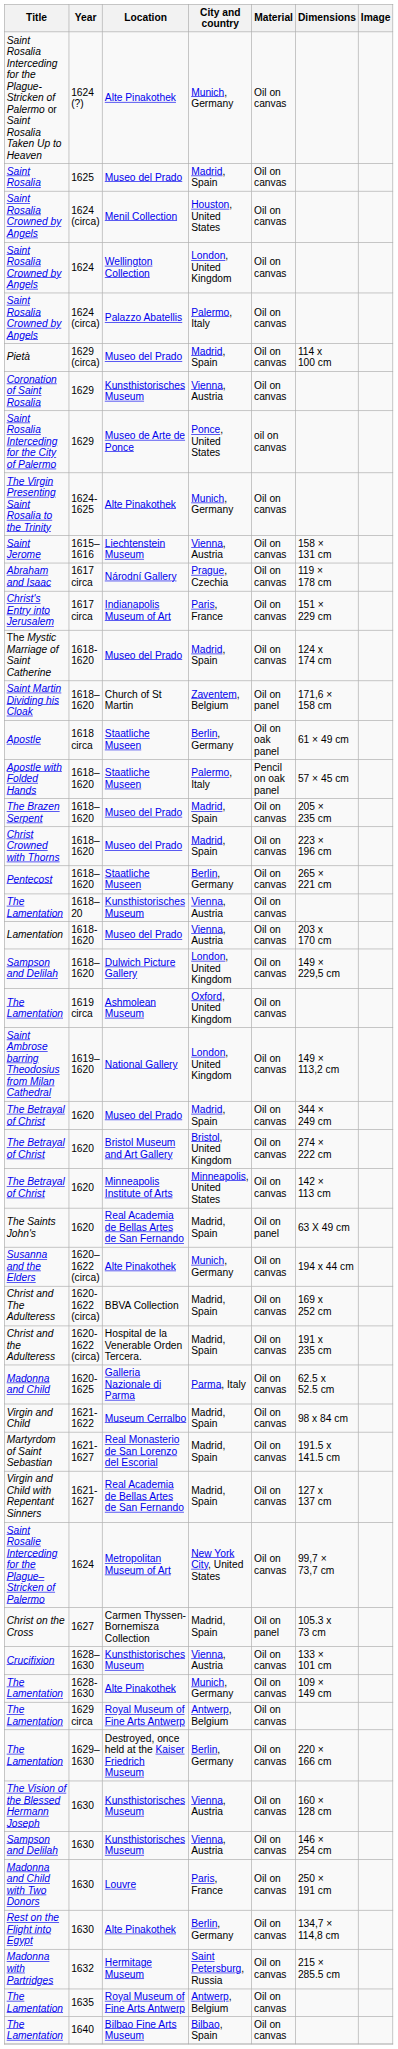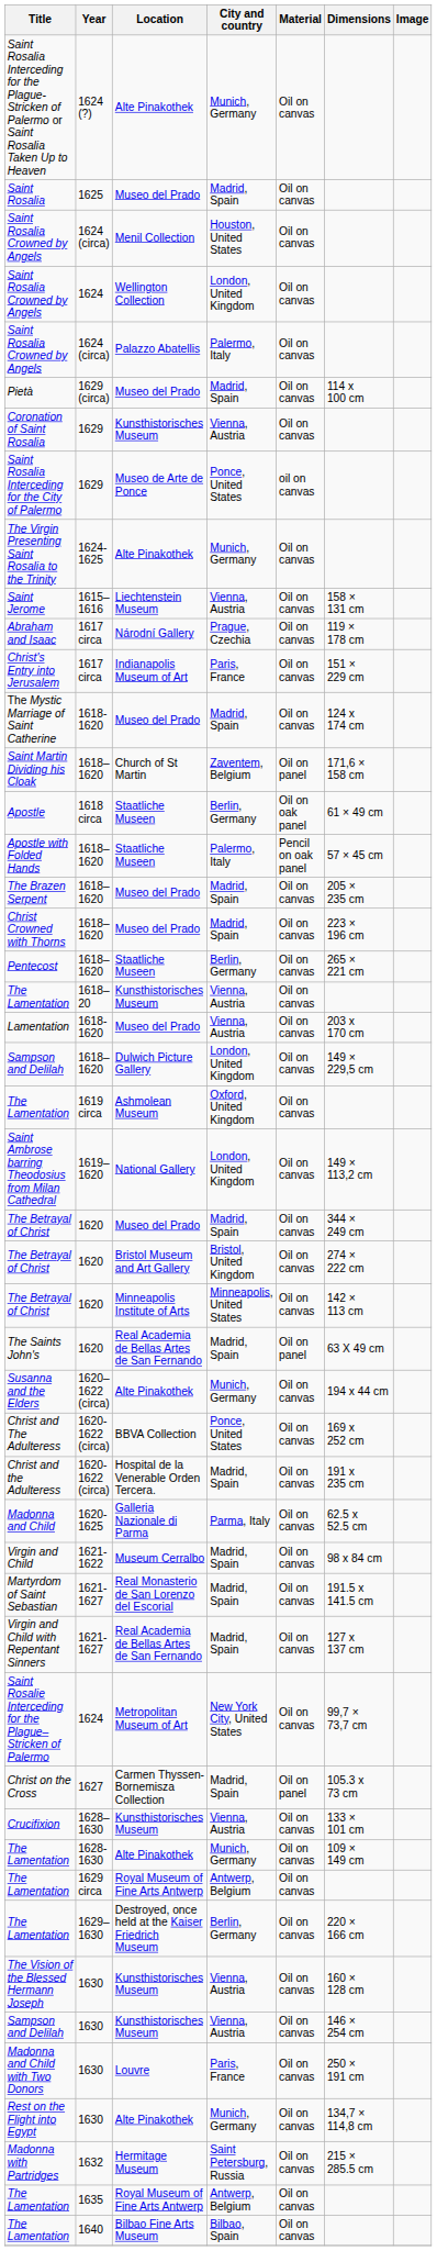 <table class="wikitable sortable">
 <tr>
 <th>Title</th>
 <th>Year</th>
 <th>Location</th>
 <th>City and country</th>
 <th>Material</th>
 <th>Dimensions</th>
 <th>Image</th>
 </tr>
 <tr>
 <td><em>Saint Rosalia Interceding for the Plague-Stricken of Palermo</em> or <em>Saint Rosalia Taken Up to Heaven</em></td>
 <td>1624 (?)</td>
 <td><a href='#'>Alte Pinakothek</a></td>
 <td><a href='#'>Munich</a>, Germany</td>
 <td>Oil on canvas</td>
 <td></td>
 <td></td>
 </tr>
 <tr>
 <td><em><a href='#'>Saint Rosalia</a></em></td>
 <td>1625</td>
 <td><a href='#'>Museo del Prado</a></td>
 <td><a href='#'>Madrid</a>, Spain</td>
 <td>Oil on canvas</td>
 <td></td>
 <td></td>
 </tr>
 <tr>
 <td><em><a href='#'>Saint Rosalia Crowned by Angels</a></em></td>
 <td>1624 (circa)</td>
 <td><a href='#'>Menil Collection</a></td>
 <td><a href='#'>Houston</a>, United States</td>
 <td>Oil on canvas</td>
 <td></td>
 <td></td>
 </tr>
 <tr>
 <td><em><a href='#'>Saint Rosalia Crowned by Angels</a></em></td>
 <td>1624</td>
 <td><a href='#'>Wellington Collection</a></td>
 <td><a href='#'>London</a>, United Kingdom</td>
 <td>Oil on canvas</td>
 <td></td>
 <td></td>
 </tr>
 <tr>
 <td><em><a href='#'>Saint Rosalia Crowned by Angels</a></em></td>
 <td>1624 (circa)</td>
 <td><a href='#'>Palazzo Abatellis</a></td>
 <td><a href='#'>Palermo</a>, Italy</td>
 <td>Oil on canvas</td>
 <td></td>
 <td></td>
 </tr>
 <tr>
 <td><em>Pietà</em></td>
 <td>1629 (circa)</td>
 <td><a href='#'>Museo del Prado</a></td>
 <td><a href='#'>Madrid</a>, Spain</td>
 <td>Oil on canvas</td>
 <td>114 x 100 cm</td>
 <td></td>
 </tr>
 <tr>
 <td><em><a href='#'>Coronation of Saint Rosalia</a></em></td>
 <td>1629</td>
 <td><a href='#'>Kunsthistorisches Museum</a></td>
 <td><a href='#'>Vienna</a>, Austria</td>
 <td>Oil on canvas</td>
 <td></td>
 <td></td>
 </tr>
 <tr>
 <td><em><a href='#'>Saint Rosalia Interceding for the City of Palermo</a></em></td>
 <td>1629</td>
 <td><a href='#'>Museo de Arte de Ponce</a></td>
 <td><a href='#'>Ponce</a>, United States</td>
 <td>oil on canvas</td>
 <td></td>
 <td></td>
 </tr>
 <tr>
 <td><em><a href='#'>The Virgin Presenting Saint Rosalia to the Trinity</a></em></td>
 <td>1624-1625</td>
 <td><a href='#'>Alte Pinakothek</a></td>
 <td><a href='#'>Munich</a>, Germany</td>
 <td>Oil on canvas</td>
 <td></td>
 <td></td>
 </tr>
 <tr>
 <td><em><a href='#'>Saint Jerome</a></em></td>
 <td>1615–1616</td>
 <td><a href='#'>Liechtenstein Museum</a></td>
 <td><a href='#'>Vienna</a>, Austria</td>
 <td>Oil on canvas</td>
 <td>158 × 131 cm</td>
 <td></td>
 </tr>
 <tr>
 <td><em><a href='#'>Abraham and Isaac</a></em></td>
 <td>1617 circa</td>
 <td><a href='#'>Národní Gallery</a></td>
 <td><a href='#'>Prague</a>, Czechia</td>
 <td>Oil on canvas</td>
 <td>119 × 178 cm</td>
 <td></td>
 </tr>
 <tr>
 <td><em><a href='#'>Christ's Entry into Jerusalem</a></em></td>
 <td>1617 circa</td>
 <td><a href='#'>Indianapolis Museum of Art</a></td>
 <td><a href='#'>Paris</a>, France</td>
 <td>Oil on canvas</td>
 <td>151 × 229 cm</td>
 <td></td>
 </tr>
 <tr>
 <td>The <em>Mystic Marriage of Saint Catherine</em></td>
 <td>1618-1620</td>
 <td><a href='#'>Museo del Prado</a></td>
 <td><a href='#'>Madrid</a>, Spain</td>
 <td>Oil on canvas</td>
 <td>124 x 174 cm</td>
 <td></td>
 </tr>
 <tr>
 <td><em><a href='#'>Saint Martin Dividing his Cloak</a></em></td>
 <td>1618–1620</td>
 <td>Church of St Martin</td>
 <td><a href='#'>Zaventem</a>, Belgium</td>
 <td>Oil on panel</td>
 <td>171,6 × 158 cm</td>
 <td></td>
 </tr>
 <tr>
 <td><em><a href='#'>Apostle</a></em></td>
 <td>1618 circa</td>
 <td><a href='#'>Staatliche Museen</a></td>
 <td><a href='#'>Berlin</a>, Germany</td>
 <td>Oil on oak panel</td>
 <td>61 × 49 cm</td>
 <td></td>
 </tr>
 <tr>
 <td><em><a href='#'>Apostle with Folded Hands</a></em></td>
 <td>1618–1620</td>
 <td><a href='#'>Staatliche Museen</a></td>
 <td><a href='#'>Palermo</a>, Italy</td>
 <td>Pencil on oak panel</td>
 <td>57 × 45 cm</td>
 <td></td>
 </tr>
 <tr>
 <td><em><a href='#'>The Brazen Serpent</a></em></td>
 <td>1618–1620</td>
 <td><a href='#'>Museo del Prado</a></td>
 <td><a href='#'>Madrid</a>, Spain</td>
 <td>Oil on canvas</td>
 <td>205 × 235 cm</td>
 <td></td>
 </tr>
 <tr>
 <td><em><a href='#'>Christ Crowned with Thorns</a></em></td>
 <td>1618–1620</td>
 <td><a href='#'>Museo del Prado</a></td>
 <td><a href='#'>Madrid</a>, Spain</td>
 <td>Oil on canvas</td>
 <td>223 × 196 cm</td>
 <td></td>
 </tr>
 <tr>
 <td><em><a href='#'>Pentecost</a></em></td>
 <td>1618–1620</td>
 <td><a href='#'>Staatliche Museen</a></td>
 <td><a href='#'>Berlin</a>, Germany</td>
 <td>Oil on canvas</td>
 <td>265 × 221 cm</td>
 <td></td>
 </tr>
 <tr>
 <td><em><a href='#'>The Lamentation</a></em></td>
 <td>1618–20</td>
 <td><a href='#'>Kunsthistorisches Museum</a></td>
 <td><a href='#'>Vienna</a>, Austria</td>
 <td>Oil on canvas</td>
 <td></td>
 <td></td>
 </tr>
 <tr>
 <td><em>Lamentation</em></td>
 <td>1618-1620</td>
 <td><a href='#'>Museo del Prado</a></td>
 <td><a href='#'>Vienna</a>, Austria</td>
 <td>Oil on canvas</td>
 <td>203 x 170 cm</td>
 <td></td>
 </tr>
 <tr>
 <td><em><a href='#'>Sampson and Delilah</a></em></td>
 <td>1618–1620</td>
 <td><a href='#'>Dulwich Picture Gallery</a></td>
 <td><a href='#'>London</a>, United Kingdom</td>
 <td>Oil on canvas</td>
 <td>149 × 229,5 cm</td>
 <td></td>
 </tr>
 <tr>
 <td><em><a href='#'>The Lamentation</a></em></td>
 <td>1619 circa</td>
 <td><a href='#'>Ashmolean Museum</a></td>
 <td><a href='#'>Oxford</a>, United Kingdom</td>
 <td>Oil on canvas</td>
 <td></td>
 <td></td>
 </tr>
 <tr>
 <td><em><a href='#'>Saint Ambrose barring Theodosius from Milan Cathedral</a></em></td>
 <td>1619–1620</td>
 <td><a href='#'>National Gallery</a></td>
 <td><a href='#'>London</a>, United Kingdom</td>
 <td>Oil on canvas</td>
 <td>149 × 113,2 cm</td>
 <td></td>
 </tr>
 <tr>
 <td><em><a href='#'>The Betrayal of Christ</a></em></td>
 <td>1620</td>
 <td><a href='#'>Museo del Prado</a></td>
 <td><a href='#'>Madrid</a>, Spain</td>
 <td>Oil on canvas</td>
 <td>344 × 249 cm</td>
 <td></td>
 </tr>
 <tr>
 <td><em><a href='#'>The Betrayal of Christ</a></em></td>
 <td>1620</td>
 <td><a href='#'>Bristol Museum and Art Gallery</a></td>
 <td><a href='#'>Bristol</a>, United Kingdom</td>
 <td>Oil on canvas</td>
 <td>274 × 222 cm</td>
 <td></td>
 </tr>
 <tr>
 <td><em><a href='#'>The Betrayal of Christ</a></em></td>
 <td>1620</td>
 <td><a href='#'>Minneapolis Institute of Arts</a></td>
 <td><a href='#'>Minneapolis</a>, United States</td>
 <td>Oil on canvas</td>
 <td>142 × 113 cm</td>
 <td></td>
 </tr>
 <tr>
 <td><em>The Saints John's</em></td>
 <td>1620</td>
 <td><a href='#'>Real Academia de Bellas Artes de San Fernando</a></td>
 <td>Madrid, Spain</td>
 <td>Oil on panel</td>
 <td>63 X 49 cm</td>
 <td></td>
 </tr>
 <tr>
 <td><em><a href='#'>Susanna and the Elders</a></em></td>
 <td>1620–1622 (circa)</td>
 <td><a href='#'>Alte Pinakothek</a></td>
 <td><a href='#'>Munich</a>, Germany</td>
 <td>Oil on canvas</td>
 <td>194 x 44 cm</td>
 <td></td>
 </tr>
 <tr>
 <td><em>Christ and The Adulteress</em></td>
 <td>1620-1622<br>(circa)</td>
 <td>BBVA Collection</td>
-<td>Madrid, Spain</td>
+<td><a href='#'>Ponce</a>, United States</td>
 <td>Oil on canvas</td>
 <td>169 x 252 cm</td>
 <td></td>
 </tr>
 <tr>
 <td><em>Christ and the Adulteress</em></td>
 <td>1620-1622<br>(circa)</td>
 <td>Hospital de la Venerable Orden Tercera.</td>
 <td>Madrid, Spain</td>
 <td>Oil on canvas</td>
 <td>191 x 235 cm</td>
 <td></td>
 </tr>
 <tr>
 <td><em><a href='#'>Madonna and Child</a></em></td>
 <td>1620- 1625</td>
 <td><a href='#'>Galleria Nazionale di Parma</a></td>
 <td><a href='#'>Parma</a>, Italy</td>
 <td>Oil on canvas</td>
 <td>62.5 x 52.5 cm</td>
 <td></td>
 </tr>
 <tr>
 <td><em>Virgin and Child</em></td>
 <td>1621-1622</td>
 <td><a href='#'>Museum Cerralbo</a></td>
 <td>Madrid, Spain</td>
 <td>Oil on canvas</td>
 <td>98 x 84 cm</td>
 <td></td>
 </tr>
 <tr>
 <td><em>Martyrdom of Saint Sebastian</em></td>
 <td>1621-1627</td>
 <td><a href='#'>Real Monasterio de San Lorenzo del Escorial</a></td>
 <td>Madrid, Spain</td>
 <td>Oil on canvas</td>
 <td>191.5 x 141.5 cm</td>
 <td></td>
 </tr>
 <tr>
 <td><em>Virgin and Child with Repentant Sinners</em></td>
 <td>1621-1627</td>
 <td><a href='#'>Real Academia de Bellas Artes de San Fernando</a></td>
 <td>Madrid, Spain</td>
 <td>Oil on canvas</td>
 <td>127 x 137 cm</td>
 <td></td>
 </tr>
 <tr>
 <td><em><a href='#'>Saint Rosalie Interceding for the Plague–Stricken of Palermo</a></em></td>
 <td>1624</td>
 <td><a href='#'>Metropolitan Museum of Art</a></td>
 <td><a href='#'>New York City</a>, United States</td>
 <td>Oil on canvas</td>
 <td>99,7 × 73,7 cm</td>
 <td></td>
 </tr>
 <tr>
 <td><em>Christ on the Cross</em></td>
 <td>1627</td>
 <td>Carmen Thyssen-Bornemisza Collection</td>
 <td>Madrid, Spain</td>
 <td>Oil on panel</td>
 <td>105.3 x 73 cm</td>
 <td></td>
 </tr>
 <tr>
 <td><em><a href='#'>Crucifixion</a></em></td>
 <td>1628–1630</td>
 <td><a href='#'>Kunsthistorisches Museum</a></td>
 <td><a href='#'>Vienna</a>, Austria</td>
 <td>Oil on canvas</td>
 <td>133 × 101 cm</td>
 <td></td>
 </tr>
 <tr>
 <td><em><a href='#'>The Lamentation</a></em></td>
 <td>1628-1630</td>
 <td><a href='#'>Alte Pinakothek</a></td>
 <td><a href='#'>Munich</a>, Germany</td>
 <td>Oil on canvas</td>
 <td>109 × 149 cm</td>
 <td></td>
 </tr>
 <tr>
 <td><em><a href='#'>The Lamentation</a></em></td>
 <td>1629 circa</td>
 <td><a href='#'>Royal Museum of Fine Arts Antwerp</a></td>
 <td><a href='#'>Antwerp</a>, Belgium</td>
 <td>Oil on canvas</td>
 <td></td>
 <td></td>
 </tr>
 <tr>
 <td><em><a href='#'>The Lamentation</a></em></td>
 <td>1629–1630</td>
 <td>Destroyed, once held at the <a href='#'>Kaiser Friedrich Museum</a></td>
 <td><a href='#'>Berlin</a>, Germany</td>
 <td>Oil on canvas</td>
 <td>220 × 166 cm</td>
 <td></td>
 </tr>
 <tr>
 <td><em><a href='#'>The Vision of the Blessed Hermann Joseph</a></em></td>
 <td>1630</td>
 <td><a href='#'>Kunsthistorisches Museum</a></td>
 <td><a href='#'>Vienna</a>, Austria</td>
 <td>Oil on canvas</td>
 <td>160 × 128 cm</td>
 <td></td>
 </tr>
 <tr>
 <td><em><a href='#'>Sampson and Delilah</a></em></td>
 <td>1630</td>
 <td><a href='#'>Kunsthistorisches Museum</a></td>
 <td><a href='#'>Vienna</a>, Austria</td>
 <td>Oil on canvas</td>
 <td>146 × 254 cm</td>
 <td></td>
 </tr>
 <tr>
 <td><em><a href='#'>Madonna and Child with Two Donors</a></em></td>
 <td>1630</td>
 <td><a href='#'>Louvre</a></td>
 <td><a href='#'>Paris</a>, France</td>
 <td>Oil on canvas</td>
 <td>250 × 191 cm</td>
 <td></td>
 </tr>
 <tr>
 <td><em><a href='#'>Rest on the Flight into Egypt</a></em></td>
 <td>1630</td>
 <td><a href='#'>Alte Pinakothek</a></td>
-<td><a href='#'>Berlin</a>, Germany</td>
+<td><a href='#'>Munich</a>, Germany</td>
 <td>Oil on canvas</td>
 <td>134,7 × 114,8 cm</td>
 <td></td>
 </tr>
 <tr>
 <td><em><a href='#'>Madonna with Partridges</a></em></td>
 <td>1632</td>
 <td><a href='#'>Hermitage Museum</a></td>
 <td><a href='#'>Saint Petersburg</a>, Russia</td>
 <td>Oil on canvas</td>
 <td>215 × 285.5 cm</td>
 <td></td>
 </tr>
 <tr>
 <td><em><a href='#'>The Lamentation</a></em></td>
 <td>1635</td>
 <td><a href='#'>Royal Museum of Fine Arts Antwerp</a></td>
 <td><a href='#'>Antwerp</a>, Belgium</td>
 <td>Oil on canvas</td>
 <td></td>
 <td></td>
 </tr>
 <tr>
 <td><em><a href='#'>The Lamentation</a></em></td>
 <td>1640</td>
 <td><a href='#'>Bilbao Fine Arts Museum</a></td>
 <td><a href='#'>Bilbao</a>, Spain</td>
 <td>Oil on canvas</td>
 <td></td>
 <td></td>
 </tr>
 <tr>
 </tr>
 </table>
